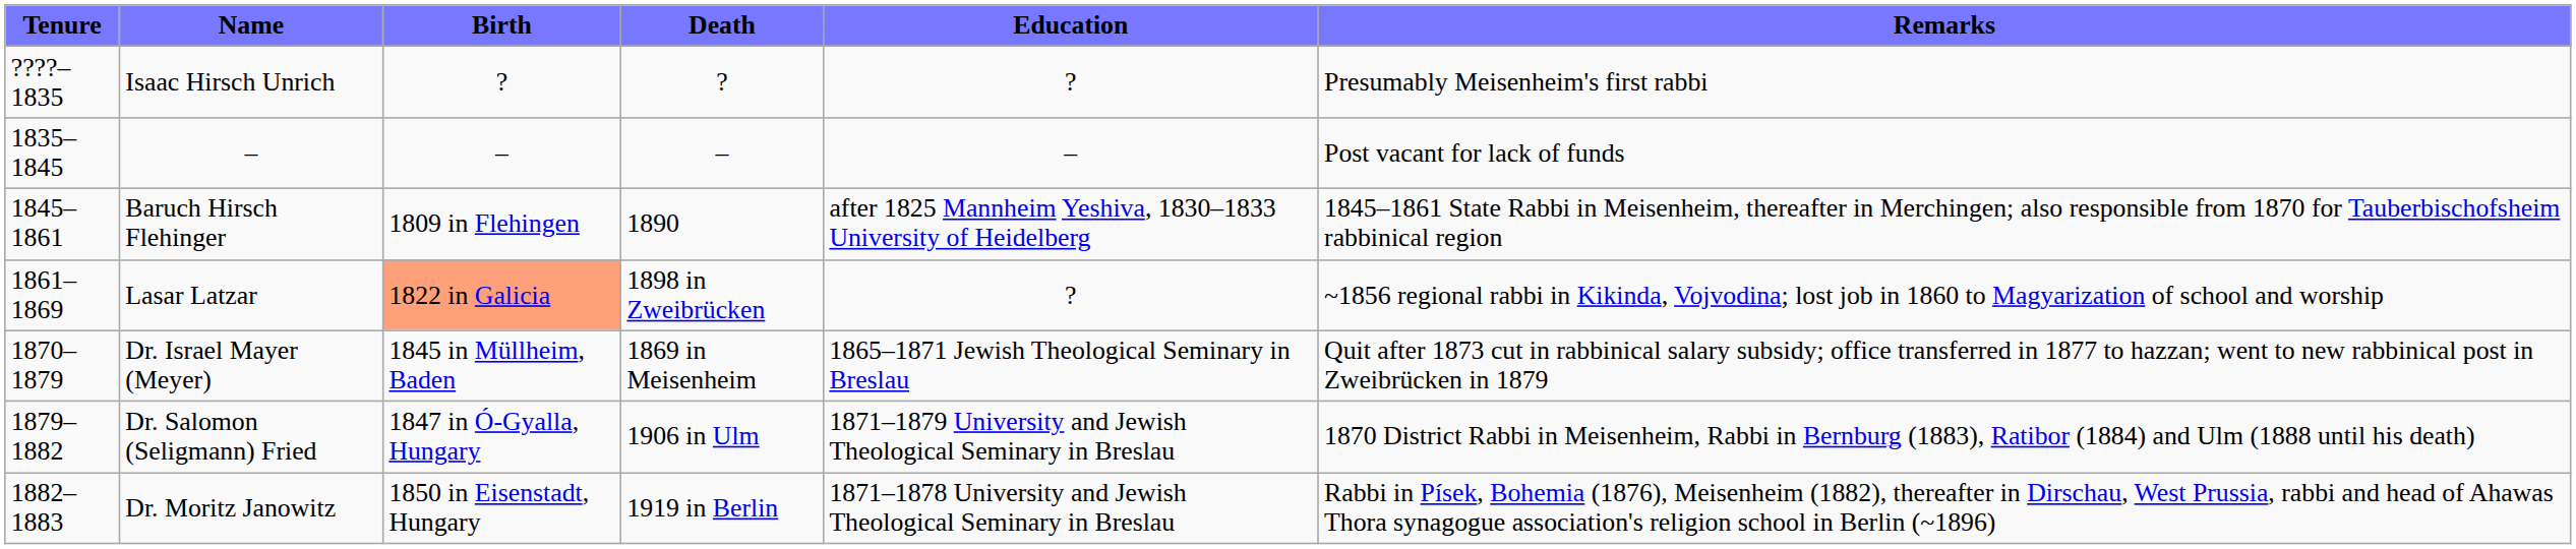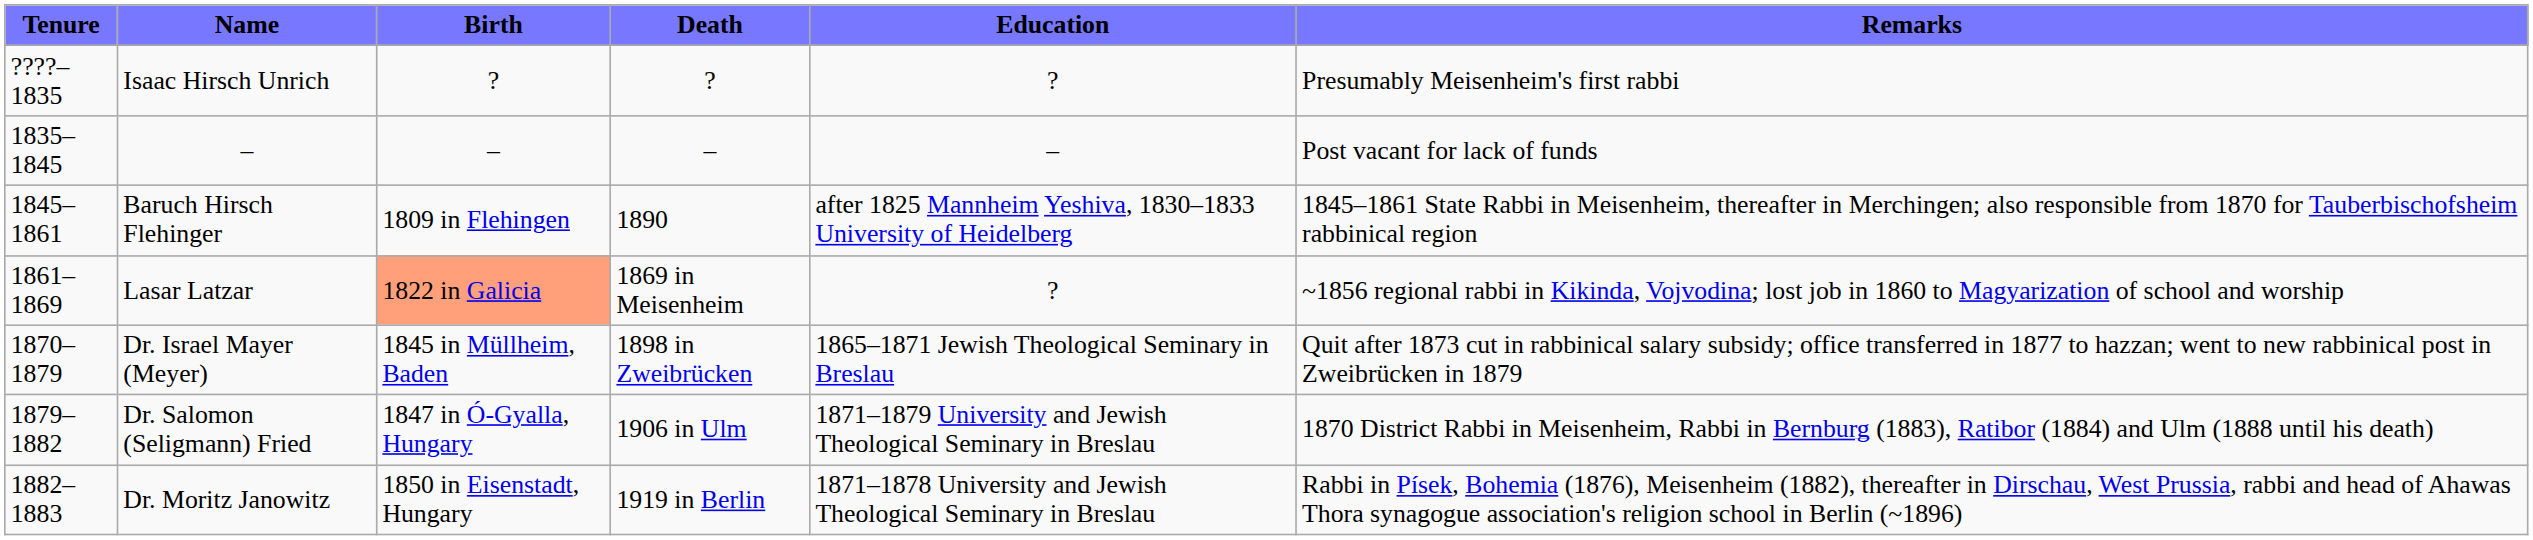 <table class="wikitable">
 <tr>
 <th style="background:#7777ff">Tenure</th>
 <th style="background:#7777ff">Name</th>
 <th style="background:#7777ff">Birth</th>
 <th style="background:#7777ff">Death</th>
 <th style="background:#7777ff">Education</th>
 <th style="background:#7777ff">Remarks</th>
 </tr>
 <tr>
 <td class="bgcolor5">????–1835</td>
 <td align="left">Isaac Hirsch Unrich</td>
 <td align="center">?</td>
 <td align="center">?</td>
 <td align="center">?</td>
 <td align="left">Presumably Meisenheim's first rabbi</td>
 </tr>
 <tr>
 <td class="bgcolor5">1835–1845</td>
 <td align="center">–</td>
 <td align="center">–</td>
 <td align="center">–</td>
 <td align="center">–</td>
 <td align="left">Post vacant for lack of funds</td>
 </tr>
 <tr>
 <td class="bgcolor5">1845–1861</td>
 <td align="left">Baruch Hirsch Flehinger</td>
 <td align="left">1809 in <a href='#'>Flehingen</a></td>
 <td align="left">1890</td>
 <td align="left">after 1825 <a href='#'>Mannheim</a> <a href='#'>Yeshiva</a>, 1830–1833 <a href='#'>University of Heidelberg</a></td>
 <td align="left">1845–1861 State Rabbi in Meisenheim, thereafter in Merchingen; also responsible from 1870 for <a href='#'>Tauberbischofsheim</a> rabbinical region</td>
 </tr>
 <tr>
 <td class="bgcolor5">1861–1869</td>
 <td align="left">Lasar Latzar</td>
 <td align="left" style="background: lightsalmon;">1822 in <a href='#'>Galicia</a></td>
-<td align="left">1898 in <a href='#'>Zweibrücken</a></td>
+<td align="left">1869 in Meisenheim</td>
 <td align="center">?</td>
 <td align="left">~1856 regional rabbi in <a href='#'>Kikinda</a>, <a href='#'>Vojvodina</a>; lost job in 1860 to <a href='#'>Magyarization</a> of school and worship</td>
 </tr>
 <tr>
 <td class="bgcolor5">1870–1879</td>
 <td align="left">Dr. Israel Mayer (Meyer)</td>
 <td align="left">1845 in <a href='#'>Müllheim</a>, <a href='#'>Baden</a></td>
-<td align="left">1869 in Meisenheim</td>
+<td align="left">1898 in <a href='#'>Zweibrücken</a></td>
 <td align="left">1865–1871 Jewish Theological Seminary in <a href='#'>Breslau</a></td>
 <td align="left">Quit after 1873 cut in rabbinical salary subsidy; office transferred in 1877 to hazzan; went to new rabbinical post in Zweibrücken in 1879</td>
 </tr>
 <tr>
 <td class="bgcolor5">1879–1882</td>
 <td align="left">Dr. Salomon (Seligmann) Fried</td>
 <td align="left">1847 in <a href='#'>Ó-Gyalla</a>, <a href='#'>Hungary</a></td>
 <td align="left">1906 in <a href='#'>Ulm</a></td>
 <td align="left">1871–1879 <a href='#'>University</a> and Jewish Theological Seminary in Breslau</td>
 <td align="left">1870 District Rabbi in Meisenheim, Rabbi in <a href='#'>Bernburg</a> (1883), <a href='#'>Ratibor</a> (1884) and Ulm (1888 until his death)</td>
 </tr>
 <tr>
 <td class="bgcolor5">1882–1883</td>
 <td align="left">Dr. Moritz Janowitz</td>
 <td align="left">1850 in <a href='#'>Eisenstadt</a>, Hungary</td>
 <td align="left">1919 in <a href='#'>Berlin</a></td>
 <td align="left">1871–1878 University and Jewish Theological Seminary in Breslau</td>
 <td align="left">Rabbi in <a href='#'>Písek</a>, <a href='#'>Bohemia</a> (1876), Meisenheim (1882), thereafter in <a href='#'>Dirschau</a>, <a href='#'>West Prussia</a>, rabbi and head of Ahawas Thora synagogue association's religion school in Berlin (~1896)</td>
 </tr>
 </table>
